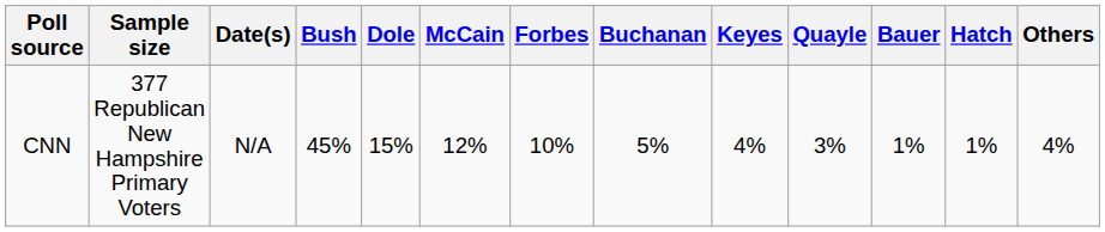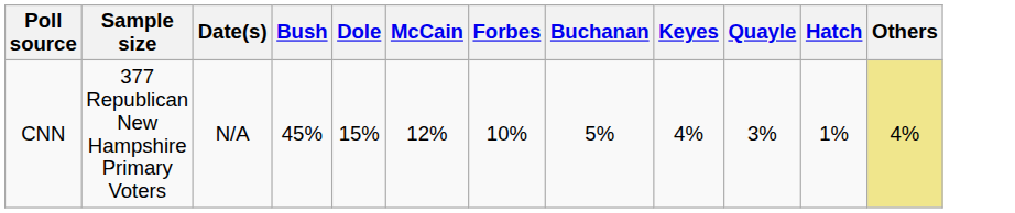 <table class="wikitable" style="text-align:center;">
 <tr>
 <th>Poll source</th>
 <th>Sample size</th>
 <th>Date(s)</th>
 <th><a href='#'>Bush</a></th>
 <th><a href='#'>Dole</a></th>
 <th><a href='#'>McCain</a></th>
 <th><a href='#'>Forbes</a></th>
 <th><a href='#'>Buchanan</a></th>
 <th><a href='#'>Keyes</a></th>
 <th><a href='#'>Quayle</a></th>
-<th><a href='#'>Bauer</a></th>
 <th><a href='#'>Hatch</a></th>
 <th>Others</th>
 </tr>
 <tr>
 <td>CNN</td>
 <td>377 Republican New Hampshire Primary Voters</td>
 <td>N/A</td>
 <td>45%<em><strong></td>
 <td>15%</td>
 <td>12%</td>
 <td>10%</td>
 <td>5%</td>
 <td>4%</td>
 <td>3%</td>
 <td>1%</td>
-<td>1%</td>
-<td>4%</td>
+<td style="background: khaki;">4%</td>
 </tr>
 </table>
